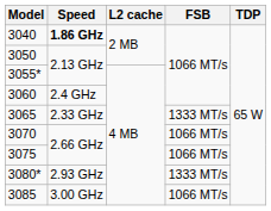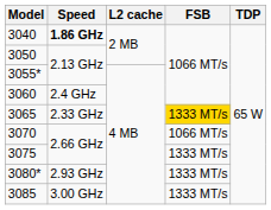 <table class="wikitable sortable">
 <tr>
 <th scope="col">Model</th>
 <th scope="col">Speed</th>
 <th scope="col">L2 cache</th>
 <th scope="col">FSB</th>
 <th scope="col">TDP</th>
 </tr>
 <tr>
 <td>3040</td>
 <td><strong>1.86 GHz</strong></td>
 <td rowspan="2">2 MB</td>
 <td rowspan="4">1066 MT/s</td>
 <td rowspan="9">65 W</td>
 </tr>
 <tr>
 <td>3050</td>
 <td rowspan="2">2.13 GHz</td>
 </tr>
 <tr>
 <td>3055*</td>
 <td rowspan="7">4 MB</td>
 </tr>
 <tr>
 <td>3060</td>
 <td>2.4 GHz</td>
 </tr>
 <tr>
 <td>3065</td>
 <td>2.33 GHz</td>
-<td>1333 MT/s</td>
+<td style="background: gold;">1333 MT/s</td>
 </tr>
 <tr>
 <td>3070</td>
 <td rowspan="2">2.66 GHz</td>
 <td>1066 MT/s</td>
 </tr>
 <tr>
 <td>3075</td>
-<td>1066 MT/s</td>
+<td>1333 MT/s</td>
 </tr>
 <tr>
 <td>3080*</td>
 <td>2.93 GHz</td>
 <td>1333 MT/s</td>
 </tr>
 <tr>
 <td>3085</td>
 <td>3.00 GHz</td>
-<td>1066 MT/s</td>
+<td>1333 MT/s</td>
 </tr>
 </table>
